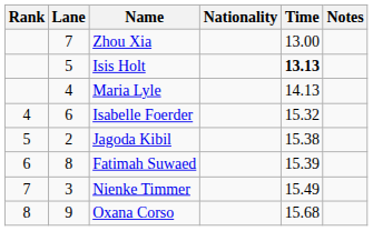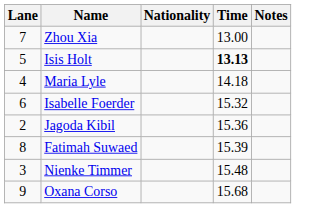 <table class="wikitable sortable" style="text-align:center">
 <tr>
-<th>Rank</th>
 <th>Lane</th>
 <th>Name</th>
 <th>Nationality</th>
 <th>Time</th>
 <th>Notes</th>
 </tr>
 <tr>
-<td></td>
 <td>7</td>
 <td align=left><a href='#'>Zhou Xia</a></td>
 <td align=left></td>
 <td>13.00</td>
 <td></td>
 </tr>
 <tr>
-<td></td>
 <td>5</td>
 <td align=left><a href='#'>Isis Holt</a></td>
 <td align=left></td>
 <td><strong>13.13</strong></td>
 <td></td>
 </tr>
 <tr>
-<td></td>
 <td>4</td>
 <td align=left><a href='#'>Maria Lyle</a></td>
 <td align=left></td>
-<td>14.13</td>
+<td>14.18</td>
 <td></td>
 </tr>
 <tr>
-<td>4</td>
 <td>6</td>
 <td align=left><a href='#'>Isabelle Foerder</a></td>
 <td align=left></td>
 <td>15.32</td>
 <td></td>
 </tr>
 <tr>
-<td>5</td>
 <td>2</td>
 <td align=left><a href='#'>Jagoda Kibil</a></td>
 <td align=left></td>
-<td>15.38</td>
+<td>15.36</td>
 <td></td>
 </tr>
 <tr>
-<td>6</td>
 <td>8</td>
 <td align=left><a href='#'>Fatimah Suwaed</a></td>
 <td align=left></td>
 <td>15.39</td>
 <td></td>
 </tr>
 <tr>
-<td>7</td>
 <td>3</td>
 <td align=left><a href='#'>Nienke Timmer</a></td>
 <td align=left></td>
-<td>15.49</td>
+<td>15.48</td>
 <td></td>
 </tr>
 <tr>
-<td>8</td>
 <td>9</td>
 <td align=left><a href='#'>Oxana Corso</a></td>
 <td align=left></td>
 <td>15.68</td>
 <td></td>
 </tr>
 </table>
